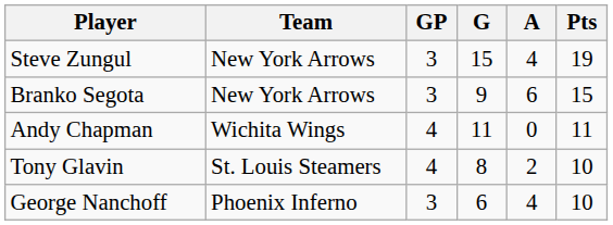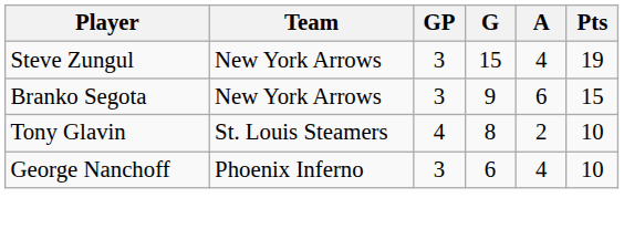 <table class="wikitable">
 <tr>
 <th width="30%">Player</th>
 <th width="30%">Team</th>
 <th width="7.5%">GP</th>
 <th width="7.5%">G</th>
 <th width="7.5%">A</th>
 <th width="7.5%">Pts</th>
 </tr>
 <tr align=center>
 <td align=left>Steve Zungul</td>
 <td align=left>New York Arrows</td>
 <td>3</td>
 <td>15</td>
 <td>4</td>
 <td>19</td>
 </tr>
 <tr align=center>
 <td align=left>Branko Segota</td>
 <td align=left>New York Arrows</td>
 <td>3</td>
 <td>9</td>
 <td>6</td>
 <td>15</td>
 </tr>
 <tr align=center>
-<td align=left>Andy Chapman</td>
-<td align=left>Wichita Wings</td>
-<td>4</td>
-<td>11</td>
-<td>0</td>
-<td>11</td>
-</tr>
-<tr align=center>
 <td align=left>Tony Glavin</td>
 <td align=left>St. Louis Steamers</td>
 <td>4</td>
 <td>8</td>
 <td>2</td>
 <td>10</td>
 </tr>
 <tr align=center>
 <td align=left>George Nanchoff</td>
 <td align=left>Phoenix Inferno</td>
 <td>3</td>
 <td>6</td>
 <td>4</td>
 <td>10</td>
 </tr>
 </table>
